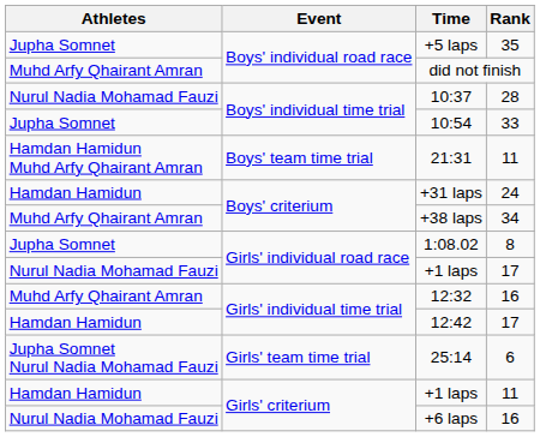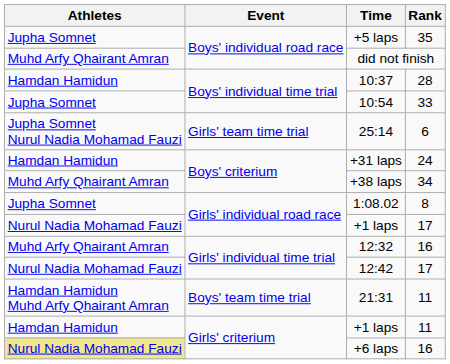 <table class=wikitable style="font-size:90%; text-align:center">
 <tr>
 <th>Athletes</th>
 <th>Event</th>
 <th>Time</th>
 <th>Rank</th>
 </tr>
 <tr>
 <td align=left><a href='#'>Jupha Somnet</a></td>
 <td align=left rowspan=2><a href='#'>Boys' individual road race</a></td>
 <td>+5 laps</td>
 <td>35</td>
 </tr>
 <tr>
 <td align=left><a href='#'>Muhd Arfy Qhairant Amran</a></td>
 <td colspan=2>did not finish</td>
 </tr>
 <tr>
-<td align=left><a href='#'>Nurul Nadia Mohamad Fauzi</a></td>
+<td align=left><a href='#'>Hamdan Hamidun</a></td>
 <td align=left rowspan=2><a href='#'>Boys' individual time trial</a></td>
 <td>10:37</td>
 <td>28</td>
 </tr>
 <tr>
 <td align=left><a href='#'>Jupha Somnet</a></td>
 <td>10:54</td>
 <td>33</td>
 </tr>
 <tr>
-<td align=left><a href='#'>Hamdan Hamidun</a><br><a href='#'>Muhd Arfy Qhairant Amran</a></td>
-<td align=left><a href='#'>Boys' team time trial</a></td>
-<td>21:31</td>
-<td>11</td>
+<td align=left><a href='#'>Jupha Somnet</a><br><a href='#'>Nurul Nadia Mohamad Fauzi</a></td>
+<td align=left><a href='#'>Girls' team time trial</a></td>
+<td>25:14</td>
+<td>6</td>
 </tr>
 <tr>
 <td align=left><a href='#'>Hamdan Hamidun</a></td>
 <td align=left rowspan=2><a href='#'>Boys' criterium</a></td>
 <td>+31 laps</td>
 <td>24</td>
 </tr>
 <tr>
 <td align=left><a href='#'>Muhd Arfy Qhairant Amran</a></td>
 <td>+38 laps</td>
 <td>34</td>
 </tr>
 <tr>
 <td align=left><a href='#'>Jupha Somnet</a></td>
 <td align=left rowspan=2><a href='#'>Girls' individual road race</a></td>
 <td>1:08.02</td>
 <td>8</td>
 </tr>
 <tr>
 <td align=left><a href='#'>Nurul Nadia Mohamad Fauzi</a></td>
 <td>+1 laps</td>
 <td>17</td>
 </tr>
 <tr>
 <td align=left><a href='#'>Muhd Arfy Qhairant Amran</a></td>
 <td align=left rowspan=2><a href='#'>Girls' individual time trial</a></td>
 <td>12:32</td>
 <td>16</td>
 </tr>
 <tr>
-<td align=left><a href='#'>Hamdan Hamidun</a></td>
+<td align=left><a href='#'>Nurul Nadia Mohamad Fauzi</a></td>
 <td>12:42</td>
 <td>17</td>
 </tr>
 <tr>
-<td align=left><a href='#'>Jupha Somnet</a><br><a href='#'>Nurul Nadia Mohamad Fauzi</a></td>
-<td align=left><a href='#'>Girls' team time trial</a></td>
-<td>25:14</td>
-<td>6</td>
+<td align=left><a href='#'>Hamdan Hamidun</a><br><a href='#'>Muhd Arfy Qhairant Amran</a></td>
+<td align=left><a href='#'>Boys' team time trial</a></td>
+<td>21:31</td>
+<td>11</td>
 </tr>
 <tr>
 <td align=left><a href='#'>Hamdan Hamidun</a></td>
 <td align=left rowspan=2><a href='#'>Girls' criterium</a></td>
 <td>+1 laps</td>
 <td>11</td>
 </tr>
 <tr>
-<td align=left><a href='#'>Nurul Nadia Mohamad Fauzi</a></td>
+<td align=left style="background: khaki;"><a href='#'>Nurul Nadia Mohamad Fauzi</a></td>
 <td>+6 laps</td>
 <td>16</td>
 </tr>
 </table>
